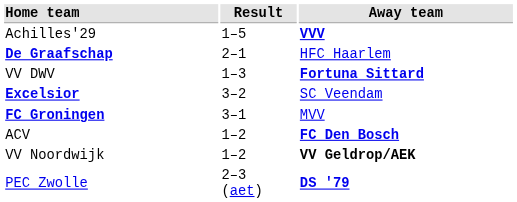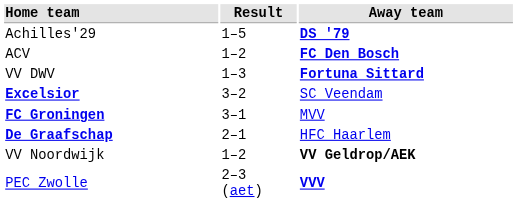 <table>
 <tr bgcolor="#E4E4E4">
 <th style="border-bottom:1px solid #AAAAAA" width="200" align="left">Home team</th>
 <th style="border-bottom:1px solid #AAAAAA" width="70" align="center">Result</th>
 <th style="border-bottom:1px solid #AAAAAA" width="200">Away team</th>
 </tr>
 <tr>
 <td>Achilles'29</td>
 <td>1–5</td>
-<td><strong><a href='#'>VVV</a></strong></td>
+<td><strong><a href='#'>DS '79</a></strong></td>
 </tr>
 <tr>
-<td><strong><a href='#'>De Graafschap</a></strong></td>
-<td>2–1</td>
-<td><a href='#'>HFC Haarlem</a></td>
+<td>ACV</td>
+<td>1–2</td>
+<td><strong><a href='#'>FC Den Bosch</a></strong></td>
 </tr>
 <tr>
 <td>VV DWV</td>
 <td>1–3</td>
 <td><strong><a href='#'>Fortuna Sittard</a></strong></td>
 </tr>
 <tr>
 <td><strong><a href='#'>Excelsior</a></strong></td>
 <td>3–2</td>
 <td><a href='#'>SC Veendam</a></td>
 </tr>
 <tr>
 <td><strong><a href='#'>FC Groningen</a></strong></td>
 <td>3–1</td>
 <td><a href='#'>MVV</a></td>
 </tr>
 <tr>
-<td>ACV</td>
-<td>1–2</td>
-<td><strong><a href='#'>FC Den Bosch</a></strong></td>
+<td><strong><a href='#'>De Graafschap</a></strong></td>
+<td>2–1</td>
+<td><a href='#'>HFC Haarlem</a></td>
 </tr>
 <tr>
 <td>VV Noordwijk</td>
 <td>1–2</td>
 <td><strong>VV Geldrop/AEK</strong></td>
 </tr>
 <tr>
 <td><a href='#'>PEC Zwolle</a></td>
 <td>2–3 (<a href='#'>aet</a>)</td>
-<td><strong><a href='#'>DS '79</a></strong></td>
+<td><strong><a href='#'>VVV</a></strong></td>
 </tr>
 </table>
